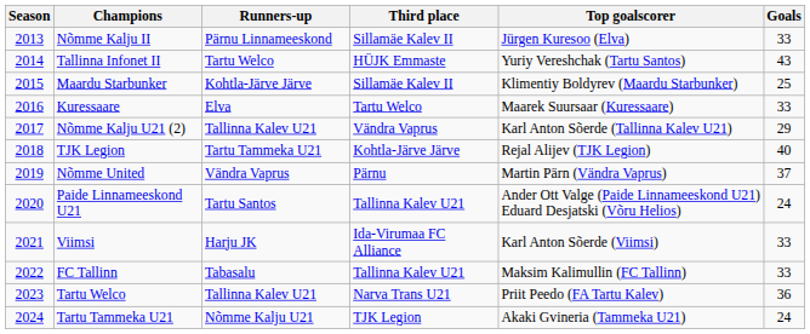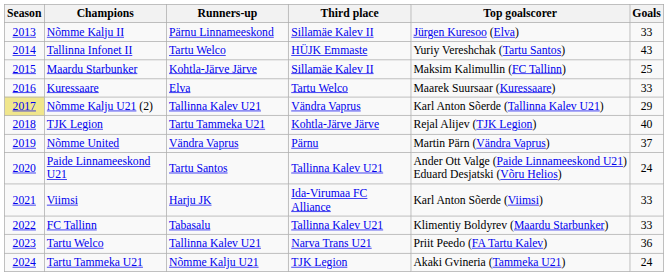 <table class="wikitable sortable">
 <tr>
 <th>Season</th>
 <th width=160px>Champions</th>
 <th width=160px>Runners-up</th>
 <th width=160px>Third place</th>
 <th>Top goalscorer</th>
 <th>Goals</th>
 </tr>
 <tr>
 <td align="center"><a href='#'>2013</a></td>
 <td><a href='#'>Nõmme Kalju II</a></td>
 <td><a href='#'>Pärnu Linnameeskond</a></td>
 <td><a href='#'>Sillamäe Kalev II</a></td>
 <td> <a href='#'>Jürgen Kuresoo</a> (<a href='#'>Elva</a>)</td>
 <td align="center">33</td>
 </tr>
 <tr>
 <td align="center"><a href='#'>2014</a></td>
 <td><a href='#'>Tallinna Infonet II</a></td>
 <td><a href='#'>Tartu Welco</a></td>
 <td><a href='#'>HÜJK Emmaste</a></td>
 <td> Yuriy Vereshchak (<a href='#'>Tartu Santos</a>)</td>
 <td align="center">43</td>
 </tr>
 <tr>
 <td align="center"><a href='#'>2015</a></td>
 <td><a href='#'>Maardu Starbunker</a></td>
 <td><a href='#'>Kohtla-Järve Järve</a></td>
 <td><a href='#'>Sillamäe Kalev II</a></td>
-<td> Klimentiy Boldyrev (<a href='#'>Maardu Starbunker</a>)</td>
+<td> Maksim Kalimullin (<a href='#'>FC Tallinn</a>)</td>
 <td align="center">25</td>
 </tr>
 <tr>
 <td align="center"><a href='#'>2016</a></td>
 <td><a href='#'>Kuressaare</a></td>
 <td><a href='#'>Elva</a></td>
 <td><a href='#'>Tartu Welco</a></td>
 <td> Maarek Suursaar (<a href='#'>Kuressaare</a>)</td>
 <td align="center">33</td>
 </tr>
 <tr>
-<td align="center"><a href='#'>2017</a></td>
+<td align="center" style="background: khaki;"><a href='#'>2017</a></td>
 <td><a href='#'>Nõmme Kalju U21</a> (2)</td>
 <td><a href='#'>Tallinna Kalev U21</a></td>
 <td><a href='#'>Vändra Vaprus</a></td>
 <td> Karl Anton Sõerde (<a href='#'>Tallinna Kalev U21</a>)</td>
 <td align="center">29</td>
 </tr>
 <tr>
 <td align="center"><a href='#'>2018</a></td>
 <td><a href='#'>TJK Legion</a></td>
 <td><a href='#'>Tartu Tammeka U21</a></td>
 <td><a href='#'>Kohtla-Järve Järve</a></td>
 <td> Rejal Alijev (<a href='#'>TJK Legion</a>)</td>
 <td align="center">40</td>
 </tr>
 <tr>
 <td align="center"><a href='#'>2019</a></td>
 <td><a href='#'>Nõmme United</a></td>
 <td><a href='#'>Vändra Vaprus</a></td>
 <td><a href='#'>Pärnu</a></td>
 <td> Martin Pärn (<a href='#'>Vändra Vaprus</a>)</td>
 <td align="center">37</td>
 </tr>
 <tr>
 <td align="center"><a href='#'>2020</a></td>
 <td><a href='#'>Paide Linnameeskond U21</a></td>
 <td><a href='#'>Tartu Santos</a></td>
 <td><a href='#'>Tallinna Kalev U21</a></td>
 <td> Ander Ott Valge (<a href='#'>Paide Linnameeskond U21</a>) <br> Eduard Desjatski (<a href='#'>Võru Helios</a>)</td>
 <td align="center">24</td>
 </tr>
 <tr>
 <td align="center"><a href='#'>2021</a></td>
 <td><a href='#'>Viimsi</a></td>
 <td><a href='#'>Harju JK</a></td>
 <td><a href='#'>Ida-Virumaa FC Alliance</a></td>
 <td> Karl Anton Sõerde (<a href='#'>Viimsi</a>)</td>
 <td align="center">33</td>
 </tr>
 <tr>
 <td align="center"><a href='#'>2022</a></td>
 <td><a href='#'>FC Tallinn</a></td>
 <td><a href='#'>Tabasalu</a></td>
 <td><a href='#'>Tallinna Kalev U21</a></td>
-<td> Maksim Kalimullin (<a href='#'>FC Tallinn</a>)</td>
+<td> Klimentiy Boldyrev (<a href='#'>Maardu Starbunker</a>)</td>
 <td align="center">33</td>
 </tr>
 <tr>
 <td align="center"><a href='#'>2023</a></td>
 <td><a href='#'>Tartu Welco</a></td>
 <td><a href='#'>Tallinna Kalev U21</a></td>
 <td><a href='#'>Narva Trans U21</a></td>
 <td> Priit Peedo (<a href='#'>FA Tartu Kalev</a>)</td>
 <td align="center">36</td>
 </tr>
 <tr>
 <td align="center"><a href='#'>2024</a></td>
 <td><a href='#'>Tartu Tammeka U21</a></td>
 <td><a href='#'>Nõmme Kalju U21</a></td>
 <td><a href='#'>TJK Legion</a></td>
 <td> Akaki Gvineria (<a href='#'>Tammeka U21</a>)</td>
 <td align="center">24</td>
 </tr>
 </table>
